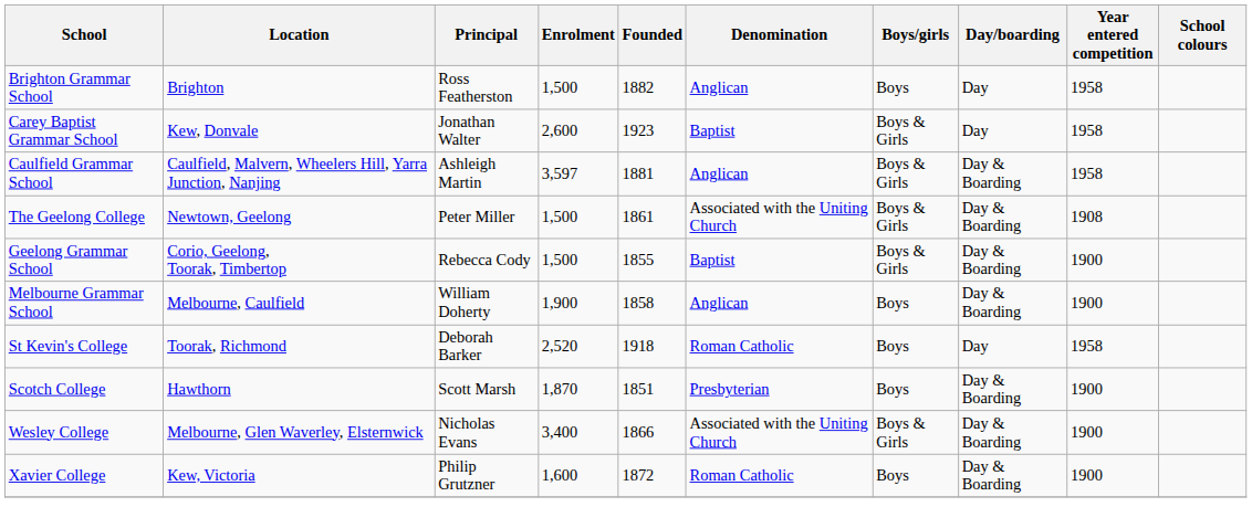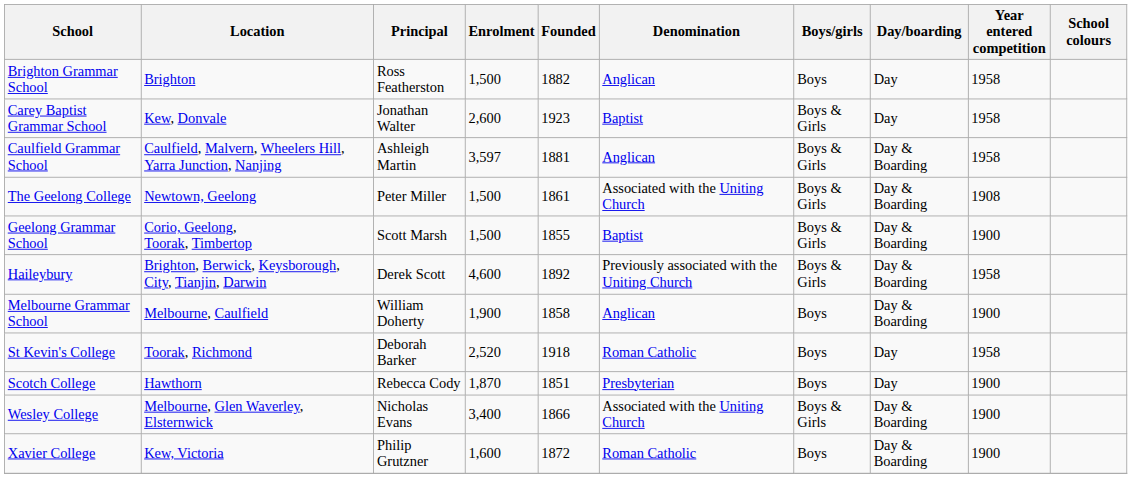 <table class="wikitable sortable">
 <tr>
 <th>School</th>
 <th>Location</th>
 <th>Principal</th>
 <th>Enrolment</th>
 <th>Founded</th>
 <th>Denomination</th>
 <th>Boys/girls</th>
 <th>Day/boarding</th>
 <th>Year entered<br>competition</th>
 <th>School colours</th>
 </tr>
 <tr>
 <td><a href='#'>Brighton Grammar School</a></td>
 <td><a href='#'>Brighton</a></td>
 <td>Ross Featherston</td>
 <td>1,500</td>
 <td>1882</td>
 <td><a href='#'>Anglican</a></td>
 <td>Boys</td>
 <td>Day</td>
 <td>1958</td>
 <td></td>
 </tr>
 <tr>
 <td><a href='#'>Carey Baptist Grammar School</a></td>
 <td><a href='#'>Kew</a>, <a href='#'>Donvale</a></td>
 <td>Jonathan Walter</td>
 <td>2,600</td>
 <td>1923</td>
 <td><a href='#'>Baptist</a></td>
 <td>Boys & Girls</td>
 <td>Day</td>
 <td>1958</td>
 <td></td>
 </tr>
 <tr>
 <td><a href='#'>Caulfield Grammar School</a></td>
 <td><a href='#'>Caulfield</a>, <a href='#'>Malvern</a>, <a href='#'>Wheelers Hill</a>, <a href='#'>Yarra Junction</a>, <a href='#'>Nanjing</a></td>
 <td>Ashleigh Martin</td>
 <td>3,597</td>
 <td>1881</td>
 <td><a href='#'>Anglican</a></td>
 <td>Boys & Girls</td>
 <td>Day & Boarding</td>
 <td>1958</td>
 <td></td>
 </tr>
 <tr>
 <td><a href='#'>The Geelong College</a></td>
 <td><a href='#'>Newtown, Geelong</a></td>
 <td>Peter Miller</td>
 <td>1,500</td>
 <td>1861</td>
 <td>Associated with the <a href='#'>Uniting Church</a></td>
 <td>Boys & Girls</td>
 <td>Day & Boarding</td>
 <td>1908</td>
 <td></td>
 </tr>
 <tr>
 <td><a href='#'>Geelong Grammar School</a></td>
 <td><a href='#'>Corio, Geelong</a>,<br><a href='#'>Toorak</a>, <a href='#'>Timbertop</a></td>
-<td>Rebecca Cody</td>
+<td>Scott Marsh</td>
 <td>1,500</td>
 <td>1855</td>
 <td><a href='#'>Baptist</a></td>
 <td>Boys & Girls</td>
 <td>Day & Boarding</td>
 <td>1900</td>
+<td></td>
+</tr>
+<tr>
+<td><a href='#'>Haileybury</a></td>
+<td><a href='#'>Brighton</a>, <a href='#'>Berwick</a>, <a href='#'>Keysborough</a>, <a href='#'>City</a>, <a href='#'>Tianjin</a>, <a href='#'>Darwin</a></td>
+<td>Derek Scott</td>
+<td>4,600</td>
+<td>1892</td>
+<td>Previously associated with the <a href='#'>Uniting Church</a></td>
+<td>Boys & Girls</td>
+<td>Day & Boarding</td>
+<td>1958</td>
 <td></td>
 </tr>
 <tr>
 <td><a href='#'>Melbourne Grammar School</a></td>
 <td><a href='#'>Melbourne</a>, <a href='#'>Caulfield</a></td>
 <td>William Doherty</td>
 <td>1,900</td>
 <td>1858</td>
 <td><a href='#'>Anglican</a></td>
 <td>Boys</td>
 <td>Day & Boarding</td>
 <td>1900</td>
 <td></td>
 </tr>
 <tr>
 <td><a href='#'>St Kevin's College</a></td>
 <td><a href='#'>Toorak</a>, <a href='#'>Richmond</a></td>
 <td>Deborah Barker</td>
 <td>2,520</td>
 <td>1918</td>
 <td><a href='#'>Roman Catholic</a></td>
 <td>Boys</td>
 <td>Day</td>
 <td>1958</td>
 <td></td>
 </tr>
 <tr>
 <td><a href='#'>Scotch College</a></td>
 <td><a href='#'>Hawthorn</a></td>
-<td>Scott Marsh</td>
+<td>Rebecca Cody</td>
 <td>1,870</td>
 <td>1851</td>
 <td><a href='#'>Presbyterian</a></td>
 <td>Boys</td>
-<td>Day & Boarding</td>
+<td>Day</td>
 <td>1900</td>
 <td></td>
 </tr>
 <tr>
 <td><a href='#'>Wesley College</a></td>
 <td><a href='#'>Melbourne</a>, <a href='#'>Glen Waverley</a>, <a href='#'>Elsternwick</a></td>
 <td>Nicholas Evans</td>
 <td>3,400</td>
 <td>1866</td>
 <td>Associated with the <a href='#'>Uniting Church</a></td>
 <td>Boys & Girls</td>
 <td>Day & Boarding</td>
 <td>1900</td>
 <td></td>
 </tr>
 <tr>
 <td><a href='#'>Xavier College</a></td>
 <td><a href='#'>Kew, Victoria</a></td>
 <td>Philip Grutzner</td>
 <td>1,600</td>
 <td>1872</td>
 <td><a href='#'>Roman Catholic</a></td>
 <td>Boys</td>
 <td>Day & Boarding</td>
 <td>1900</td>
 <td></td>
 </tr>
 <tr>
 </tr>
 </table>
